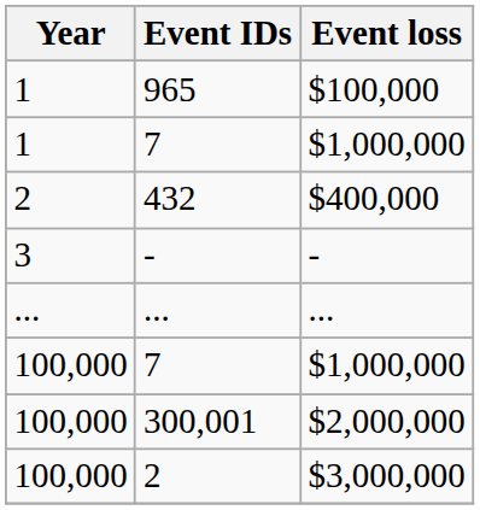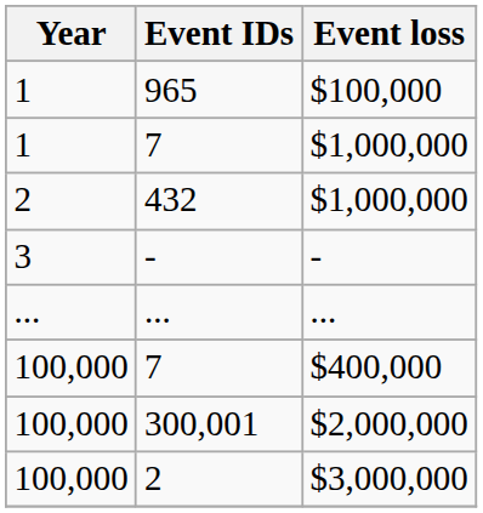 <table class="wikitable" border="1">
 <tr>
 <th>Year</th>
 <th>Event IDs</th>
 <th>Event loss</th>
 </tr>
 <tr>
 <td>1</td>
 <td>965</td>
 <td>$100,000</td>
 </tr>
 <tr>
 <td>1</td>
 <td>7</td>
 <td>$1,000,000</td>
 </tr>
 <tr>
 <td>2</td>
 <td>432</td>
-<td>$400,000</td>
+<td>$1,000,000</td>
 </tr>
 <tr>
 <td>3</td>
 <td>-</td>
 <td>-</td>
 </tr>
 <tr>
 <td>...</td>
 <td>...</td>
 <td>...</td>
 </tr>
 <tr>
 <td>100,000</td>
 <td>7</td>
-<td>$1,000,000</td>
+<td>$400,000</td>
 </tr>
 <tr>
 <td>100,000</td>
 <td>300,001</td>
 <td>$2,000,000</td>
 </tr>
 <tr>
 <td>100,000</td>
 <td>2</td>
 <td>$3,000,000</td>
 </tr>
 <tr>
 </tr>
 </table>
